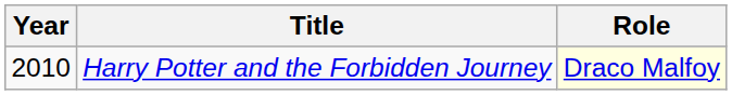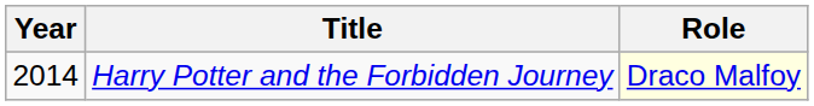 <table class="wikitable">
 <tr>
 <th>Year</th>
 <th>Title</th>
 <th>Role</th>
 </tr>
 <tr>
-<td>2010</td>
+<td>2014</td>
 <td><em><a href='#'>Harry Potter and the Forbidden Journey</a></em></td>
 <td style="background: lightyellow;"><a href='#'>Draco Malfoy</a></td>
 </tr>
 </table>
